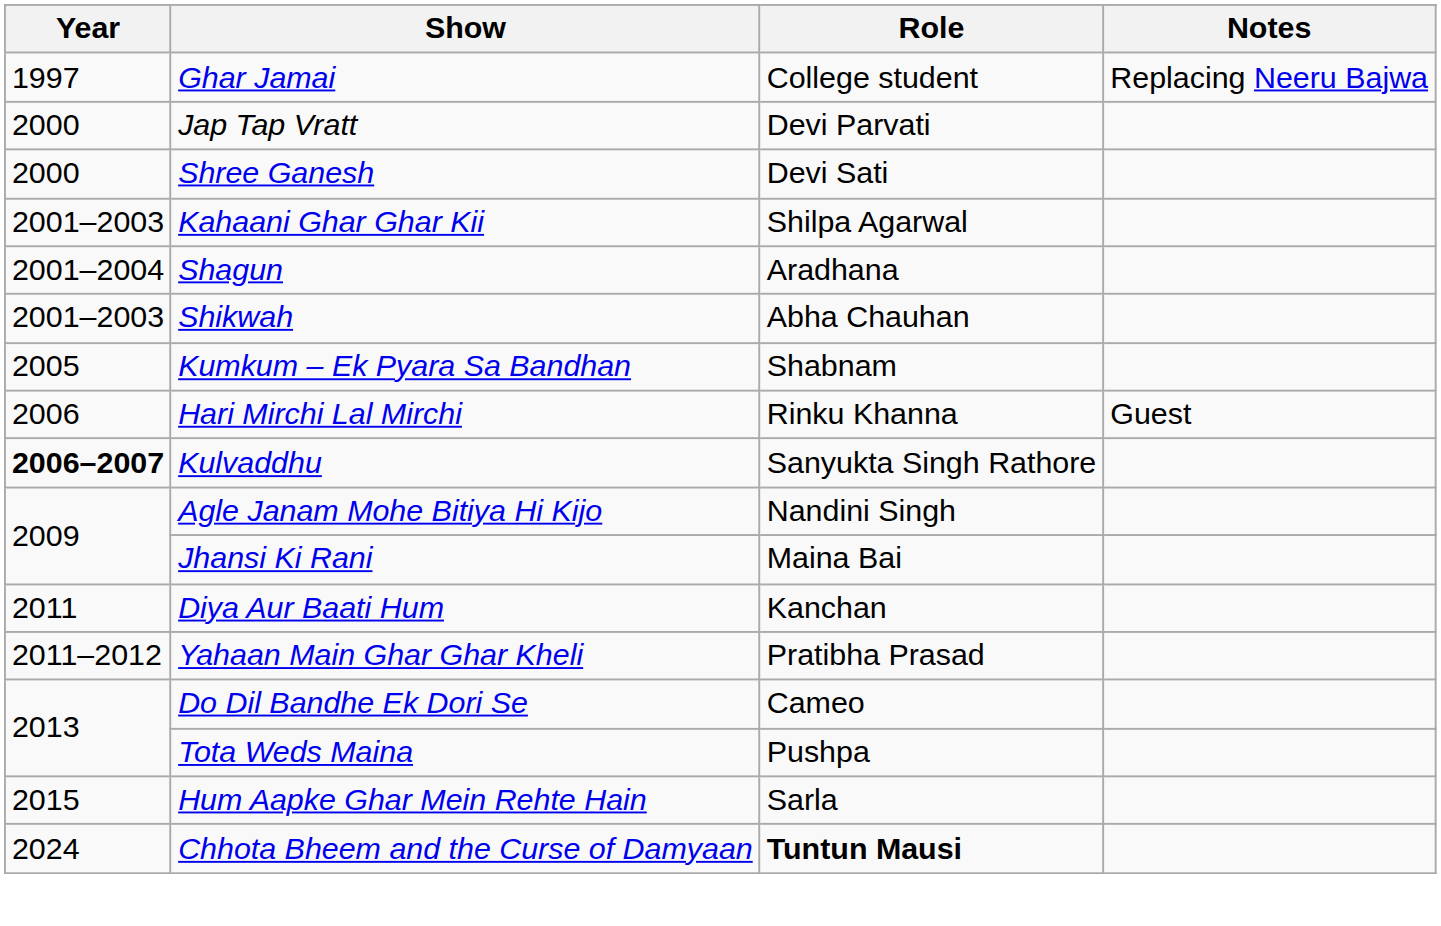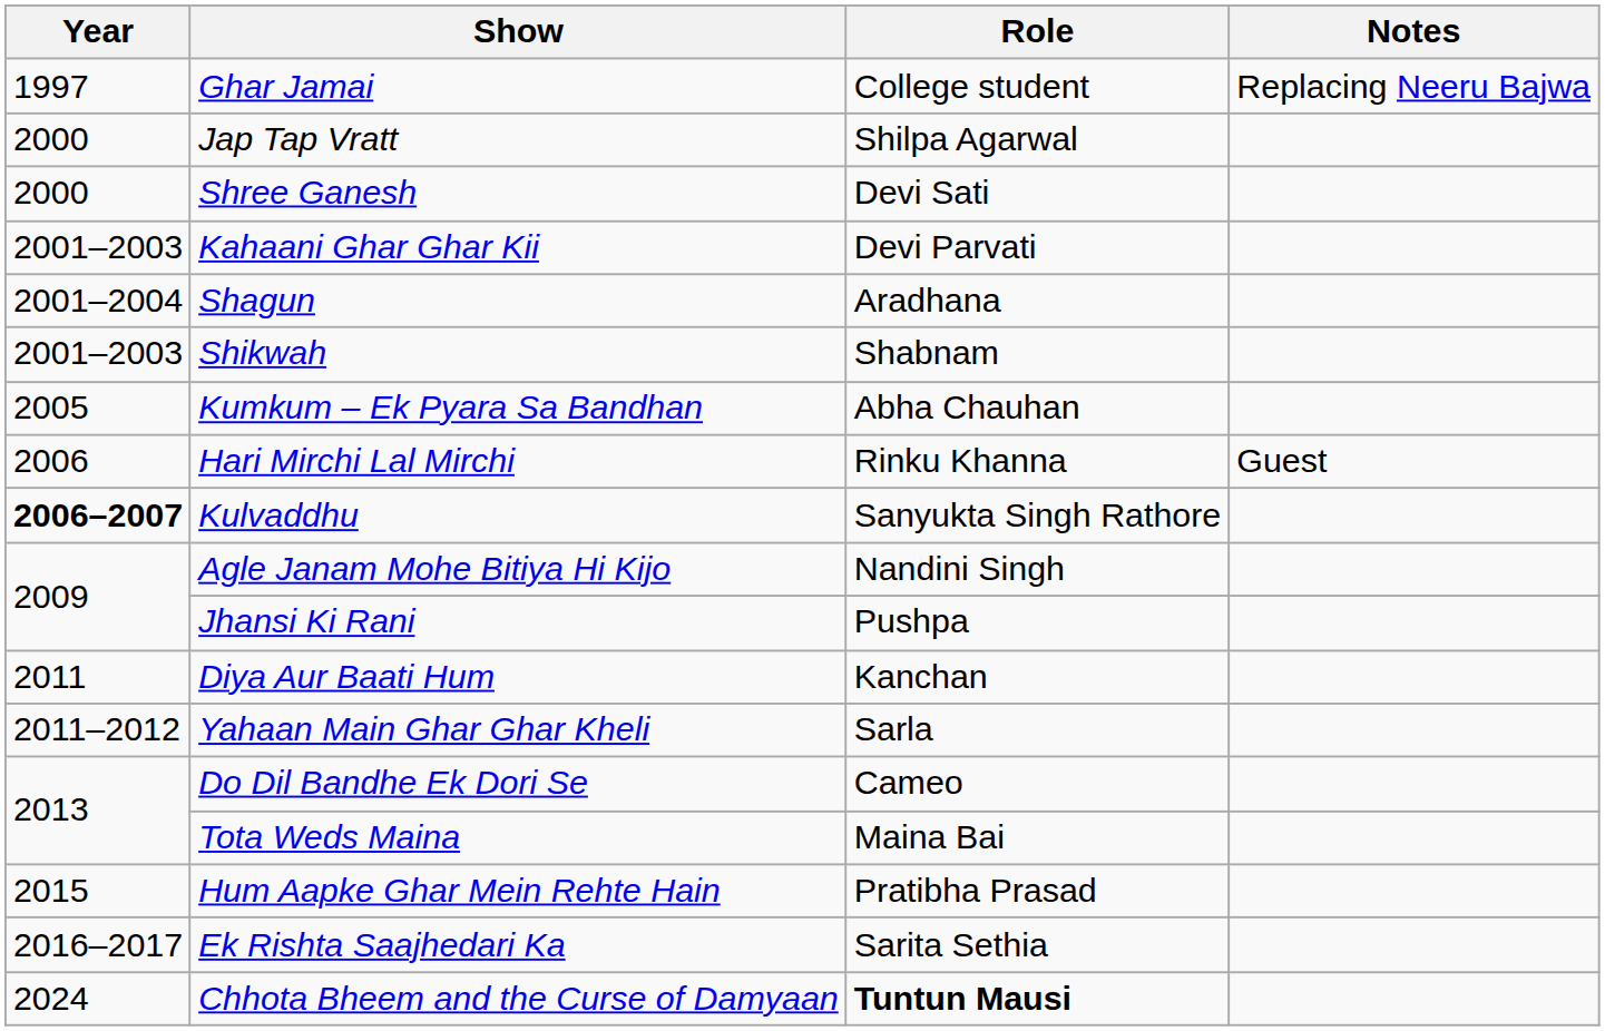 <table class="wikitable sortable">
 <tr>
 <th>Year</th>
 <th>Show</th>
 <th>Role</th>
 <th>Notes</th>
 </tr>
 <tr>
 <td>1997</td>
 <td><em><a href='#'>Ghar Jamai</a></em></td>
 <td>College student</td>
 <td>Replacing <a href='#'>Neeru Bajwa</a></td>
 </tr>
 <tr>
 <td>2000</td>
 <td><em>Jap Tap Vratt</em></td>
-<td>Devi Parvati</td>
+<td>Shilpa Agarwal</td>
 <td></td>
 </tr>
 <tr>
 <td>2000</td>
 <td><em><a href='#'>Shree Ganesh</a></em></td>
 <td>Devi Sati</td>
 <td></td>
 </tr>
 <tr>
 <td>2001–2003</td>
 <td><em><a href='#'>Kahaani Ghar Ghar Kii</a></em></td>
-<td>Shilpa Agarwal</td>
+<td>Devi Parvati</td>
 <td></td>
 </tr>
 <tr>
 <td>2001–2004</td>
 <td><em><a href='#'>Shagun</a></em></td>
 <td>Aradhana</td>
 <td></td>
 </tr>
 <tr>
 <td>2001–2003</td>
 <td><em><a href='#'>Shikwah</a></em></td>
-<td>Abha Chauhan</td>
+<td>Shabnam</td>
 <td></td>
 </tr>
 <tr>
 <td>2005</td>
 <td><em><a href='#'>Kumkum – Ek Pyara Sa Bandhan</a></em></td>
-<td>Shabnam</td>
+<td>Abha Chauhan</td>
 <td></td>
 </tr>
 <tr>
 <td>2006</td>
 <td><em><a href='#'>Hari Mirchi Lal Mirchi</a></em></td>
 <td>Rinku Khanna</td>
 <td>Guest</td>
 </tr>
 <tr>
 <td><strong>2006–2007</strong></td>
 <td><em><a href='#'>Kulvaddhu</a></em></td>
 <td>Sanyukta Singh Rathore</td>
 <td></td>
 </tr>
 <tr>
 <td Rowspan="2">2009</td>
 <td><em><a href='#'>Agle Janam Mohe Bitiya Hi Kijo</a></em></td>
 <td>Nandini Singh</td>
 <td></td>
 </tr>
 <tr>
 <td><em><a href='#'>Jhansi Ki Rani</a></em></td>
-<td>Maina Bai</td>
+<td>Pushpa</td>
 <td></td>
 </tr>
 <tr>
 <td>2011</td>
 <td><em><a href='#'>Diya Aur Baati Hum</a></em></td>
 <td>Kanchan</td>
 <td></td>
 </tr>
 <tr>
 <td>2011–2012</td>
 <td><em><a href='#'>Yahaan Main Ghar Ghar Kheli</a></em></td>
-<td>Pratibha Prasad</td>
+<td>Sarla</td>
 <td></td>
 </tr>
 <tr>
 <td Rowspan="2">2013</td>
 <td><em><a href='#'>Do Dil Bandhe Ek Dori Se</a></em></td>
 <td>Cameo</td>
 <td></td>
 </tr>
 <tr>
 <td><em><a href='#'>Tota Weds Maina</a></em></td>
-<td>Pushpa</td>
+<td>Maina Bai</td>
 <td></td>
 </tr>
 <tr>
 <td>2015</td>
 <td><em><a href='#'>Hum Aapke Ghar Mein Rehte Hain</a></em></td>
-<td>Sarla</td>
+<td>Pratibha Prasad</td>
+<td></td>
+</tr>
+<tr>
+<td>2016–2017</td>
+<td><em><a href='#'>Ek Rishta Saajhedari Ka</a></em></td>
+<td>Sarita Sethia</td>
 <td></td>
 </tr>
 <tr>
 <td>2024</td>
 <td><em><a href='#'>Chhota Bheem and the Curse of Damyaan</a></em></td>
 <td><strong>Tuntun Mausi</strong></td>
 <td></td>
 </tr>
 </table>
